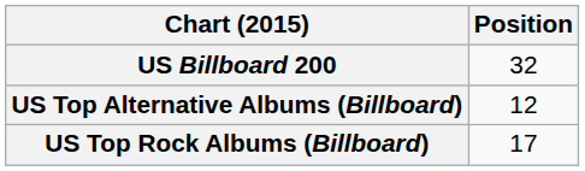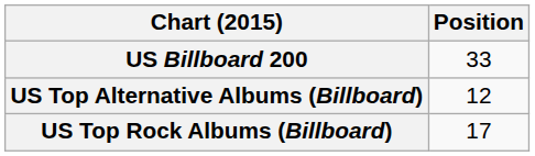 <table class="wikitable sortable plainrowheaders">
 <tr>
 <th scope="col">Chart (2015)</th>
 <th scope="col">Position</th>
 </tr>
 <tr>
 <th scope="row">US <em>Billboard</em> 200</th>
-<td style="text-align:center;">32</td>
+<td style="text-align:center;">33</td>
 </tr>
 <tr>
 <th scope="row">US Top Alternative Albums (<em>Billboard</em>)</th>
 <td style="text-align:center;">12</td>
 </tr>
 <tr>
 <th scope="row">US Top Rock Albums (<em>Billboard</em>)</th>
 <td style="text-align:center;">17</td>
 </tr>
 </table>
